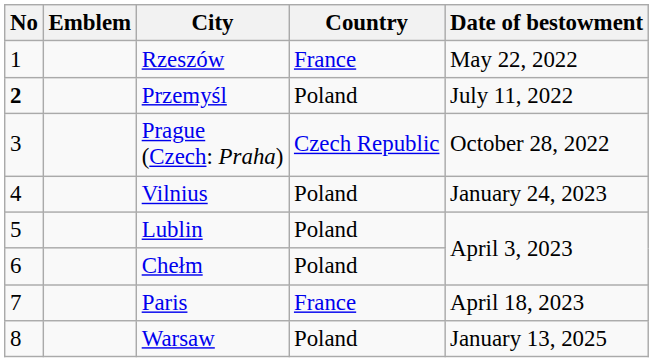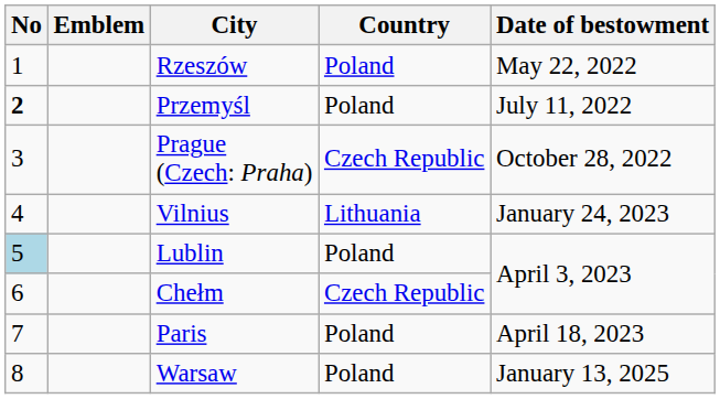 <table class="wikitable">
 <tr>
 <th>No</th>
 <th>Emblem</th>
 <th>City</th>
 <th>Country</th>
 <th>Date of bestowment</th>
 </tr>
 <tr>
 <td>1</td>
 <td></td>
 <td><a href='#'>Rzeszów</a></td>
-<td><a href='#'>France</a></td>
+<td><a href='#'>Poland</a></td>
 <td>May 22, 2022</td>
 </tr>
 <tr>
 <td><strong>2</strong></td>
 <td></td>
 <td><a href='#'>Przemyśl</a></td>
 <td>Poland</td>
 <td>July 11, 2022</td>
 </tr>
 <tr>
 <td>3</td>
 <td></td>
 <td><a href='#'>Prague</a><br>(<a href='#'>Czech</a>: <em>Praha</em>)</td>
 <td><a href='#'>Czech Republic</a></td>
 <td>October 28, 2022</td>
 </tr>
 <tr>
 <td>4</td>
 <td></td>
 <td><a href='#'>Vilnius</a></td>
-<td>Poland</td>
+<td><a href='#'>Lithuania</a></td>
 <td>January 24, 2023</td>
 </tr>
 <tr>
-<td>5</td>
+<td style="background: lightblue;">5</td>
 <td></td>
 <td><a href='#'>Lublin</a></td>
 <td>Poland</td>
 <td rowspan="2">April 3, 2023</td>
 </tr>
 <tr>
 <td>6</td>
 <td></td>
 <td><a href='#'>Chełm</a></td>
-<td>Poland</td>
+<td><a href='#'>Czech Republic</a></td>
 </tr>
 <tr>
 <td>7</td>
 <td></td>
 <td><a href='#'>Paris</a></td>
-<td><a href='#'>France</a></td>
+<td>Poland</td>
 <td>April 18, 2023</td>
 </tr>
 <tr>
 <td>8</td>
 <td></td>
 <td><a href='#'>Warsaw</a></td>
 <td>Poland</td>
 <td>January 13, 2025</td>
 </tr>
 </table>
